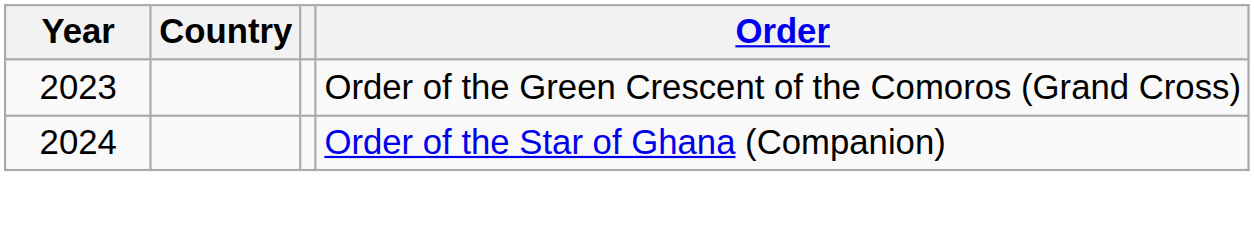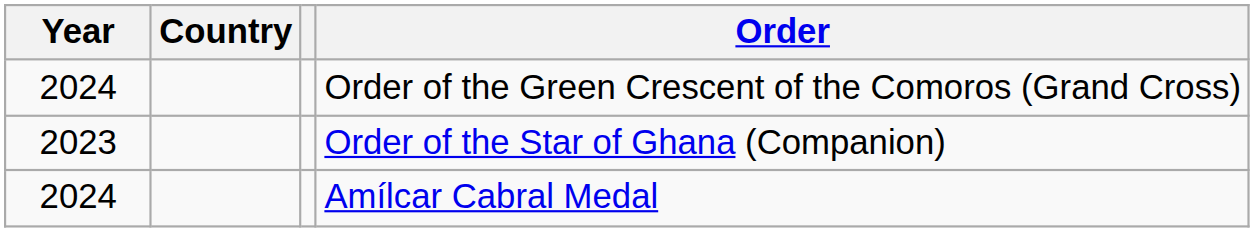 <table class="wikitable" style="text-align:left;">
 <tr>
 <th width="60px">Year</th>
 <th>Country</th>
 <th></th>
 <th><a href='#'>Order</a></th>
 </tr>
 <tr>
-<td align="center">2023</td>
+<td align="center">2024</td>
 <td></td>
 <td></td>
 <td>Order of the Green Crescent of the Comoros (Grand Cross)</td>
 </tr>
 <tr>
-<td align="center">2024</td>
+<td align="center">2023</td>
 <td></td>
 <td></td>
 <td><a href='#'>Order of the Star of Ghana</a> (Companion)</td>
 </tr>
+<tr>
+<td align="center">2024</td>
+<td></td>
+<td></td>
+<td><a href='#'>Amílcar Cabral Medal</a></td>
+</tr>
 </table>
